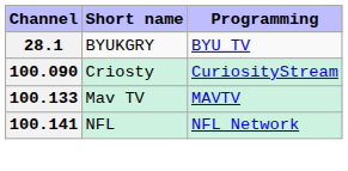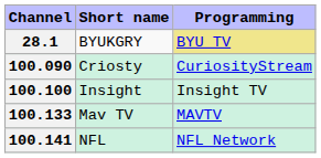 <table class="wikitable">
 <tr>
 <th scope="col" style="background-color: #bdbdff">Channel</th>
 <th scope="col" style="background-color: #bdbdff">Short name</th>
 <th scope="col" style="background-color: #bdbdff">Programming</th>
 </tr>
 <tr>
 <th scope = "row">28.1</th>
 <td>BYUKGRY</td>
-<td><a href='#'>BYU TV</a></td>
+<td style="background: khaki;"><a href='#'>BYU TV</a></td>
 </tr>
 <tr style="background-color: #CEF2E0">
 <th scope = "row">100.090</th>
 <td>Criosty</td>
 <td><a href='#'>CuriosityStream</a> </td>
+</tr>
+<tr style="background-color: #CEF2E0">
+<th scope = "row">100.100</th>
+<td>Insight</td>
+<td>Insight TV  </td>
 </tr>
 <tr style="background-color: #CEF2E0">
 <th scope = "row">100.133</th>
 <td>Mav TV</td>
 <td><a href='#'>MAVTV</a> </td>
 </tr>
 <tr style="background-color: #CEF2E0">
 <th scope = "row">100.141</th>
 <td>NFL</td>
 <td><a href='#'>NFL Network</a> </td>
 </tr>
 </table>
